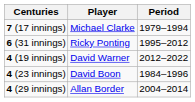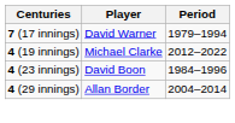 <table class="wikitable">
 <tr>
 <th>Centuries</th>
 <th>Player</th>
 <th>Period</th>
 </tr>
 <tr>
 <td><strong>7</strong> (17 innings)</td>
-<td> <a href='#'>Michael Clarke</a></td>
+<td> <a href='#'>David Warner</a></td>
 <td>1979–1994</td>
 </tr>
 <tr>
-<td><strong>6</strong> (31 innings)</td>
-<td> <a href='#'>Ricky Ponting</a></td>
-<td>1995–2012</td>
-</tr>
-<tr>
 <td><strong>4</strong> (19 innings)</td>
-<td> <a href='#'>David Warner</a></td>
+<td> <a href='#'>Michael Clarke</a></td>
 <td>2012–2022</td>
 </tr>
 <tr>
 <td><strong>4</strong> (23 innings)</td>
 <td> <a href='#'>David Boon</a></td>
 <td>1984–1996</td>
 </tr>
 <tr>
 <td><strong>4</strong> (29 innings)</td>
 <td> <a href='#'>Allan Border</a></td>
 <td>2004–2014</td>
 </tr>
 </table>
